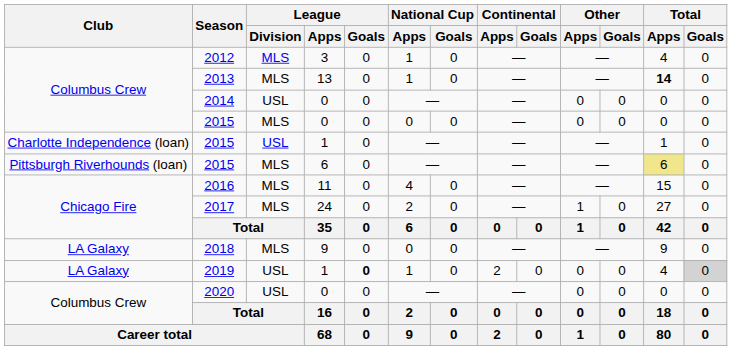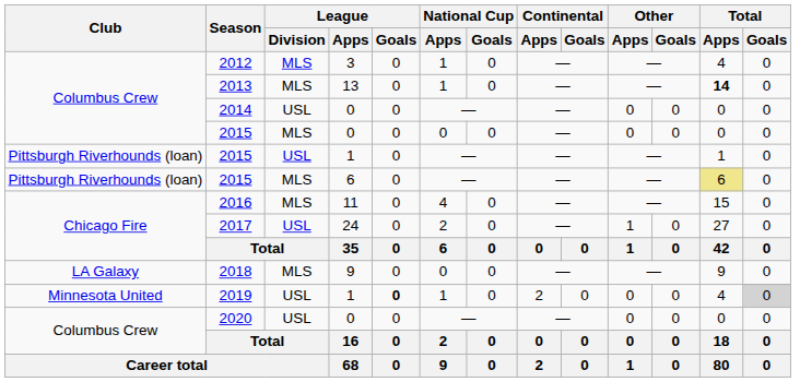 <table class="wikitable" style="text-align:center">
 <tr>
 <th rowspan="2">Club</th>
 <th rowspan="2">Season</th>
 <th colspan="3">League</th>
 <th colspan="2">National Cup</th>
 <th colspan="2">Continental</th>
 <th colspan="2">Other</th>
 <th colspan="2">Total</th>
 </tr>
 <tr>
 <th>Division</th>
 <th>Apps</th>
 <th>Goals</th>
 <th>Apps</th>
 <th>Goals</th>
 <th>Apps</th>
 <th>Goals</th>
 <th>Apps</th>
 <th>Goals</th>
 <th>Apps</th>
 <th>Goals</th>
 </tr>
 <tr>
 <td rowspan="4"><a href='#'>Columbus Crew</a></td>
 <td><a href='#'>2012</a></td>
 <td><a href='#'>MLS</a></td>
 <td>3</td>
 <td>0</td>
 <td>1</td>
 <td>0</td>
 <td colspan="2">—</td>
 <td colspan="2">—</td>
 <td>4</td>
 <td>0</td>
 </tr>
 <tr>
 <td><a href='#'>2013</a></td>
 <td>MLS</td>
 <td>13</td>
 <td>0</td>
 <td>1</td>
 <td>0</td>
 <td colspan="2">—</td>
 <td colspan="2">—</td>
 <td><strong>14</strong></td>
 <td>0</td>
 </tr>
 <tr>
 <td><a href='#'>2014</a></td>
 <td>USL</td>
 <td>0</td>
 <td>0</td>
 <td colspan="2">—</td>
 <td colspan="2">—</td>
 <td>0</td>
 <td>0</td>
 <td>0</td>
 <td>0</td>
 </tr>
 <tr>
 <td><a href='#'>2015</a></td>
 <td>MLS</td>
 <td>0</td>
 <td>0</td>
 <td>0</td>
 <td>0</td>
 <td colspan="2">—</td>
 <td>0</td>
 <td>0</td>
 <td>0</td>
 <td>0</td>
 </tr>
 <tr>
-<td><a href='#'>Charlotte Independence</a> (loan)</td>
+<td><a href='#'>Pittsburgh Riverhounds</a> (loan)</td>
 <td><a href='#'>2015</a></td>
 <td><a href='#'>USL</a></td>
 <td>1</td>
 <td>0</td>
 <td colspan="2">—</td>
 <td colspan="2">—</td>
 <td colspan="2">—</td>
 <td>1</td>
 <td>0</td>
 </tr>
 <tr>
 <td><a href='#'>Pittsburgh Riverhounds</a> (loan)</td>
 <td><a href='#'>2015</a></td>
 <td>MLS</td>
 <td>6</td>
 <td>0</td>
 <td colspan="2">—</td>
 <td colspan="2">—</td>
 <td colspan="2">—</td>
 <td style="background: khaki;">6</td>
 <td>0</td>
 </tr>
 <tr>
 <td rowspan="3"><a href='#'>Chicago Fire</a></td>
 <td><a href='#'>2016</a></td>
 <td>MLS</td>
 <td>11</td>
 <td>0</td>
 <td>4</td>
 <td>0</td>
 <td colspan="2">—</td>
 <td colspan="2">—</td>
 <td>15</td>
 <td>0</td>
 </tr>
 <tr>
 <td><a href='#'>2017</a></td>
-<td>MLS</td>
+<td><a href='#'>USL</a></td>
 <td>24</td>
 <td>0</td>
 <td>2</td>
 <td>0</td>
 <td colspan="2">—</td>
 <td>1</td>
 <td>0</td>
 <td>27</td>
 <td>0</td>
 </tr>
 <tr>
 <th colspan="2">Total</th>
 <th>35</th>
 <th>0</th>
 <th>6</th>
 <th>0</th>
 <th>0</th>
 <th>0</th>
 <th>1</th>
 <th>0</th>
 <th>42</th>
 <th>0</th>
 </tr>
 <tr>
 <td><a href='#'>LA Galaxy</a></td>
 <td><a href='#'>2018</a></td>
 <td>MLS</td>
 <td>9</td>
 <td>0</td>
 <td>0</td>
 <td>0</td>
 <td colspan="2">—</td>
 <td colspan="2">—</td>
 <td>9</td>
 <td>0</td>
 </tr>
 <tr>
-<td><a href='#'>LA Galaxy</a></td>
+<td><a href='#'>Minnesota United</a></td>
 <td><a href='#'>2019</a></td>
 <td>USL</td>
 <td>1</td>
 <td><strong>0</strong></td>
 <td>1</td>
 <td>0</td>
 <td>2</td>
 <td>0</td>
 <td>0</td>
 <td>0</td>
 <td>4</td>
 <td style="background: lightgrey;">0</td>
 </tr>
 <tr>
 <td rowspan="2">Columbus Crew</td>
 <td><a href='#'>2020</a></td>
 <td>USL</td>
 <td>0</td>
 <td>0</td>
 <td colspan="2">—</td>
 <td colspan="2">—</td>
 <td>0</td>
 <td>0</td>
 <td>0</td>
 <td>0</td>
 </tr>
 <tr>
 <th colspan="2">Total</th>
 <th>16</th>
 <th>0</th>
 <th>2</th>
 <th>0</th>
 <th>0</th>
 <th>0</th>
 <th>0</th>
 <th>0</th>
 <th>18</th>
 <th>0</th>
 </tr>
 <tr>
 <th colspan="3">Career total</th>
 <th>68</th>
 <th>0</th>
 <th>9</th>
 <th>0</th>
 <th>2</th>
 <th>0</th>
 <th>1</th>
 <th>0</th>
 <th>80</th>
 <th>0</th>
 </tr>
 </table>
